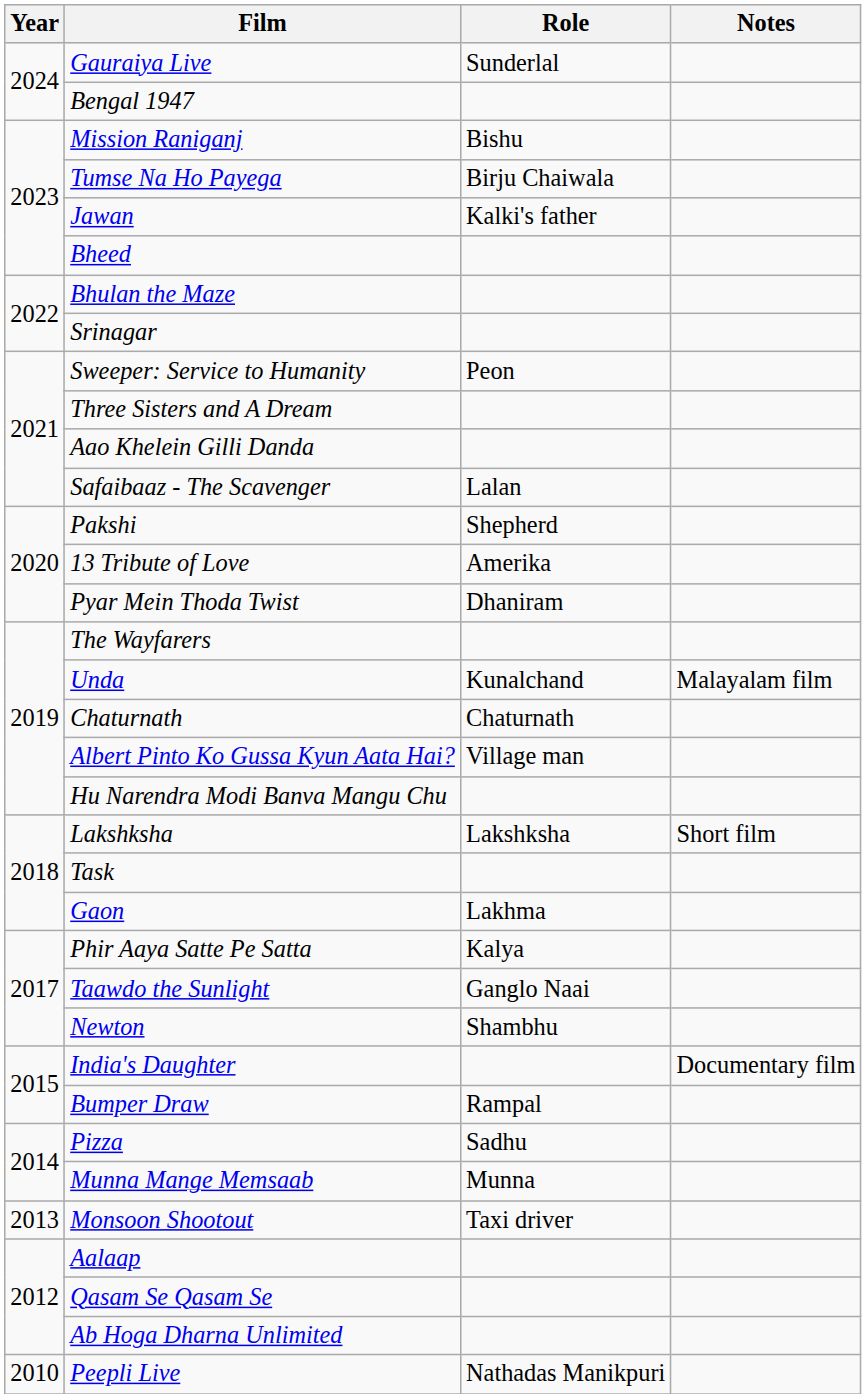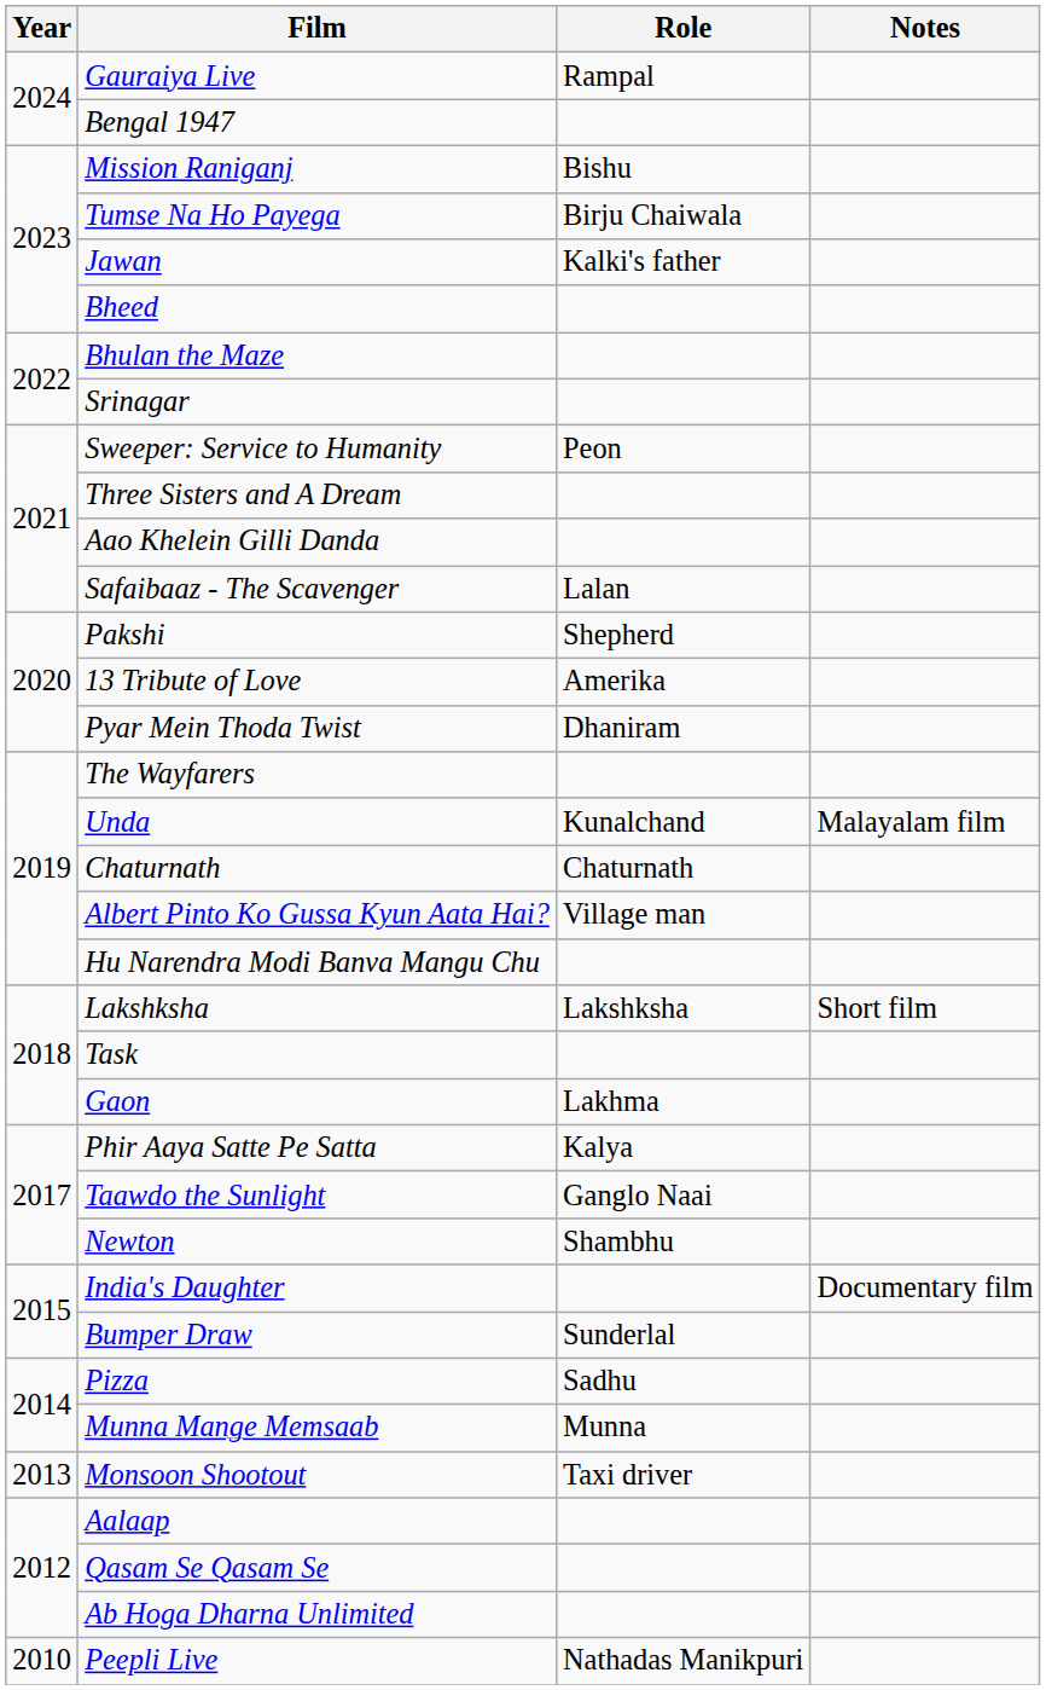 <table class="wikitable">
 <tr>
 <th>Year</th>
 <th>Film</th>
 <th>Role</th>
 <th>Notes</th>
 </tr>
 <tr>
 <td rowspan= "2">2024</td>
 <td><em><a href='#'>Gauraiya Live</a></em></td>
-<td>Sunderlal</td>
+<td>Rampal</td>
 <td></td>
 </tr>
 <tr>
 <td><em>Bengal 1947</em></td>
 <td></td>
 <td></td>
 </tr>
 <tr>
 <td rowspan= "4">2023</td>
 <td><em><a href='#'>Mission Raniganj</a></em></td>
 <td>Bishu</td>
 <td></td>
 </tr>
 <tr>
 <td><em><a href='#'>Tumse Na Ho Payega</a></em></td>
 <td>Birju Chaiwala</td>
 <td></td>
 </tr>
 <tr>
 <td><a href='#'><em>Jawan</em></a></td>
 <td>Kalki's father</td>
 <td></td>
 </tr>
 <tr>
 <td><em><a href='#'>Bheed</a></em></td>
 <td></td>
 </tr>
 <tr>
 <td rowspan="2">2022</td>
 <td><em><a href='#'>Bhulan the Maze</a></em></td>
 <td></td>
 <td></td>
 </tr>
 <tr>
 <td><em>Srinagar</em></td>
 <td></td>
 <td></td>
 </tr>
 <tr>
 <td rowspan="4">2021</td>
 <td><em>Sweeper: Service to Humanity</em></td>
 <td>Peon</td>
 <td></td>
 </tr>
 <tr>
 <td><em>Three Sisters and A Dream</em></td>
 <td></td>
 <td></td>
 </tr>
 <tr>
 <td><em>Aao Khelein Gilli Danda</em></td>
 <td></td>
 <td></td>
 </tr>
 <tr>
 <td><em>Safaibaaz - The Scavenger</em></td>
 <td>Lalan</td>
 <td></td>
 </tr>
 <tr>
 <td rowspan="3">2020</td>
 <td><em>Pakshi</em></td>
 <td>Shepherd</td>
 <td></td>
 </tr>
 <tr>
 <td><em>13 Tribute of Love</em></td>
 <td>Amerika</td>
 <td></td>
 </tr>
 <tr>
 <td><em>Pyar Mein Thoda Twist</em></td>
 <td>Dhaniram</td>
 <td></td>
 </tr>
 <tr>
 <td rowspan="5">2019</td>
 <td><em>The Wayfarers</em></td>
 <td></td>
 <td></td>
 </tr>
 <tr>
 <td><a href='#'><em>Unda</em></a></td>
 <td>Kunalchand</td>
 <td>Malayalam film</td>
 </tr>
 <tr>
 <td><em>Chaturnath</em></td>
 <td>Chaturnath</td>
 <td></td>
 </tr>
 <tr>
 <td><em><a href='#'>Albert Pinto Ko Gussa Kyun Aata Hai?</a></em></td>
 <td>Village man</td>
 <td></td>
 </tr>
 <tr>
 <td><em>Hu Narendra Modi Banva Mangu Chu</em></td>
 <td></td>
 <td></td>
 </tr>
 <tr>
 <td rowspan="3">2018</td>
 <td><em>Lakshksha</em></td>
 <td>Lakshksha</td>
 <td>Short film</td>
 </tr>
 <tr>
 <td><em>Task</em></td>
 <td></td>
 <td></td>
 </tr>
 <tr>
 <td><a href='#'><em>Gaon</em></a></td>
 <td>Lakhma</td>
 <td></td>
 </tr>
 <tr>
 <td rowspan="3">2017</td>
 <td><em>Phir Aaya Satte Pe Satta</em></td>
 <td>Kalya</td>
 <td></td>
 </tr>
 <tr>
 <td><em><a href='#'>Taawdo the Sunlight</a></em></td>
 <td>Ganglo Naai</td>
 <td></td>
 </tr>
 <tr>
 <td><a href='#'><em>Newton</em></a></td>
 <td>Shambhu</td>
 <td></td>
 </tr>
 <tr>
 <td rowspan="2">2015</td>
 <td><em><a href='#'>India's Daughter</a></em></td>
 <td></td>
 <td>Documentary film</td>
 </tr>
 <tr>
 <td><em><a href='#'>Bumper Draw</a></em></td>
-<td>Rampal</td>
+<td>Sunderlal</td>
 <td></td>
 </tr>
 <tr>
 <td rowspan="2">2014</td>
 <td><a href='#'><em>Pizza</em></a></td>
 <td>Sadhu</td>
 <td></td>
 </tr>
 <tr>
 <td><em><a href='#'>Munna Mange Memsaab</a></em></td>
 <td>Munna</td>
 <td></td>
 </tr>
 <tr>
 <td>2013</td>
 <td><em><a href='#'>Monsoon Shootout</a></em></td>
 <td>Taxi driver</td>
 <td></td>
 </tr>
 <tr>
 <td rowspan="3">2012</td>
 <td><a href='#'><em>Aalaap</em></a></td>
 <td></td>
 <td></td>
 </tr>
 <tr>
 <td><em><a href='#'>Qasam Se Qasam Se</a></em></td>
 <td></td>
 <td></td>
 </tr>
 <tr>
 <td><em><a href='#'>Ab Hoga Dharna Unlimited</a></em></td>
 <td></td>
 <td></td>
 </tr>
 <tr>
 <td>2010</td>
 <td><em><a href='#'>Peepli Live</a></em></td>
 <td>Nathadas Manikpuri</td>
 <td></td>
 </tr>
 </table>
